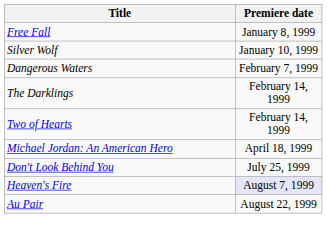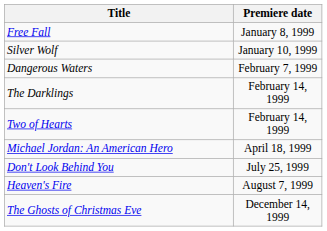 <table class="wikitable plainrowheaders sortable" style="width:50%;text-align:center;">
 <tr>
 <th scope="col" style="width:40%;">Title</th>
 <th scope="col" style="width:14%;">Premiere date</th>
 </tr>
 <tr>
 <td scope="row" style="text-align:left;"><em><a href='#'>Free Fall</a></em></td>
 <td>January 8, 1999</td>
 </tr>
 <tr>
 <td scope="row" style="text-align:left;"><em>Silver Wolf</em></td>
 <td>January 10, 1999</td>
 </tr>
 <tr>
 <td scope="row" style="text-align:left;"><em>Dangerous Waters</em></td>
 <td>February 7, 1999</td>
 </tr>
 <tr>
 <td scope="row" style="text-align:left;"><em>The Darklings</em></td>
 <td>February 14, 1999</td>
 </tr>
 <tr>
 <td scope="row" style="text-align:left;"><em><a href='#'>Two of Hearts</a></em></td>
 <td>February 14, 1999</td>
 </tr>
 <tr>
 <td scope="row" style="text-align:left;"><em><a href='#'>Michael Jordan: An American Hero</a></em></td>
 <td>April 18, 1999</td>
 </tr>
 <tr>
 <td scope="row" style="text-align:left;"><em><a href='#'>Don't Look Behind You</a></em></td>
 <td>July 25, 1999</td>
 </tr>
 <tr>
 <td scope="row" style="text-align:left;"><em><a href='#'>Heaven's Fire</a></em></td>
-<td style="background: lavender;">August 7, 1999</td>
+<td>August 7, 1999</td>
 </tr>
 <tr>
-<td scope="row" style="text-align:left;"><em><a href='#'>Au Pair</a></em></td>
-<td>August 22, 1999</td>
+<td scope="row" style="text-align:left;"><em><a href='#'>The Ghosts of Christmas Eve</a></em></td>
+<td>December 14, 1999</td>
 </tr>
 </table>
